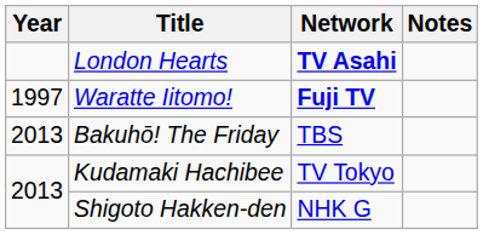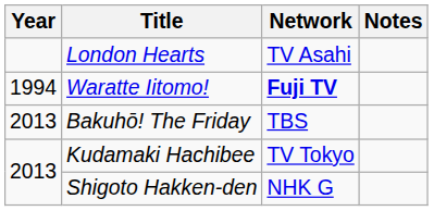 <table class="wikitable">
 <tr>
 <th>Year</th>
 <th>Title</th>
 <th>Network</th>
 <th>Notes</th>
 </tr>
 <tr>
 <td></td>
 <td><em><a href='#'>London Hearts</a></em></td>
-<td><strong><a href='#'>TV Asahi</a></strong></td>
+<td><a href='#'>TV Asahi</a></td>
 <td></td>
 </tr>
 <tr>
-<td>1997</td>
+<td>1994</td>
 <td><em><a href='#'>Waratte Iitomo!</a></em></td>
 <td><strong><a href='#'>Fuji TV</a></strong></td>
 <td></td>
 </tr>
 <tr>
 <td>2013</td>
 <td><em>Bakuhō! The Friday</em></td>
 <td><a href='#'>TBS</a></td>
 <td></td>
 </tr>
 <tr>
 <td rowspan="2">2013</td>
 <td><em>Kudamaki Hachibee</em></td>
 <td><a href='#'>TV Tokyo</a></td>
 <td></td>
 </tr>
 <tr>
 <td><em>Shigoto Hakken-den</em></td>
 <td><a href='#'>NHK G</a></td>
 <td></td>
 </tr>
 </table>
